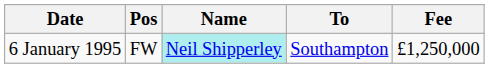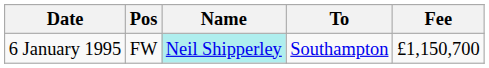 <table class="wikitable">
 <tr>
 <th>Date</th>
 <th>Pos</th>
 <th>Name</th>
 <th>To</th>
 <th>Fee</th>
 </tr>
 <tr>
 <td>6 January 1995</td>
 <td>FW</td>
 <td style="background: paleturquoise;"><a href='#'>Neil Shipperley</a></td>
 <td><a href='#'>Southampton</a></td>
-<td>£1,250,000</td>
+<td>£1,150,700</td>
 </tr>
 </table>
